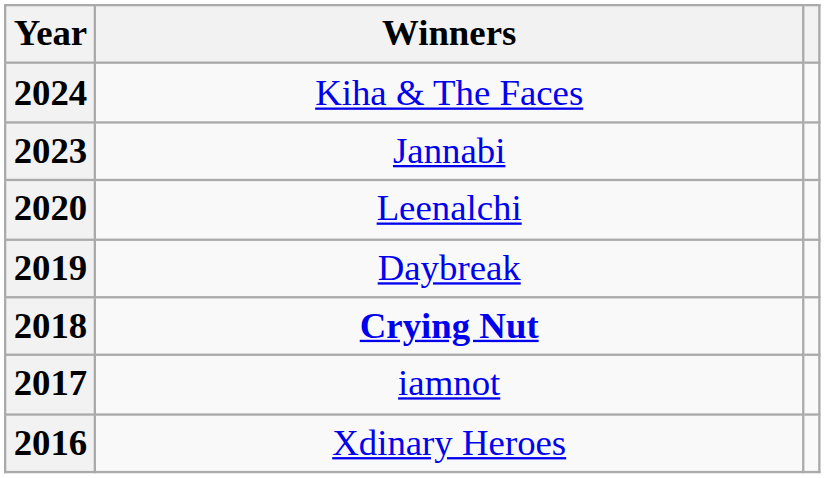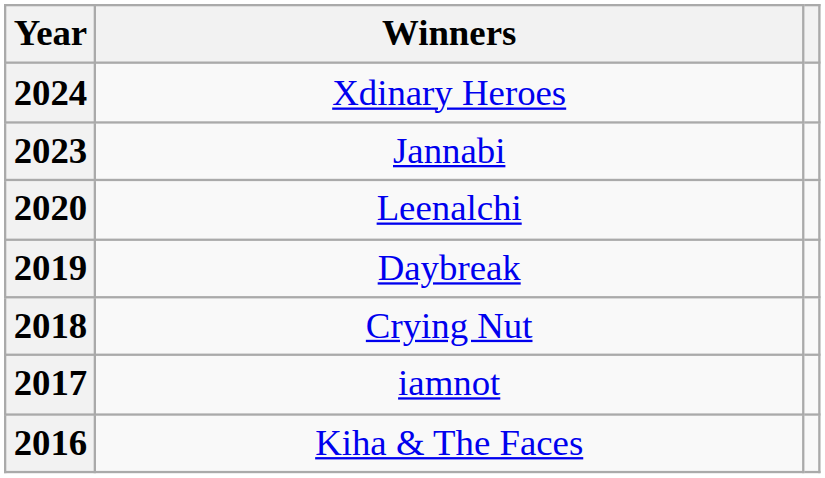 <table class="wikitable sortable plainrowheaders" style="text-align: center;">
 <tr>
 <th scope="col">Year</th>
 <th scope="col" style="width:300px">Winners</th>
 <th scope="col" class="unsortable"></th>
 </tr>
 <tr>
 <th scope="row">2024</th>
-<td><a href='#'>Kiha & The Faces</a></td>
+<td><a href='#'>Xdinary Heroes</a></td>
 <td style="text-align:center"></td>
 </tr>
 <tr>
 <th scope="row">2023</th>
 <td><a href='#'>Jannabi</a></td>
 <td style="text-align:center"></td>
 </tr>
 <tr>
 <th scope="row">2020</th>
 <td><a href='#'>Leenalchi</a></td>
 <td style="text-align:center"></td>
 </tr>
 <tr>
 <th scope="row">2019</th>
 <td><a href='#'>Daybreak</a></td>
 <td style="text-align:center"></td>
 </tr>
 <tr>
 <th scope="row">2018</th>
-<td><strong><a href='#'>Crying Nut</a></strong></td>
+<td><a href='#'>Crying Nut</a></td>
 <td style="text-align:center"></td>
 </tr>
 <tr>
 <th scope="row">2017</th>
 <td><a href='#'>iamnot</a></td>
 <td style="text-align:center"></td>
 </tr>
 <tr>
 <th scope="row">2016</th>
-<td><a href='#'>Xdinary Heroes</a></td>
+<td><a href='#'>Kiha & The Faces</a></td>
 <td style="text-align:center"></td>
 </tr>
 </table>
